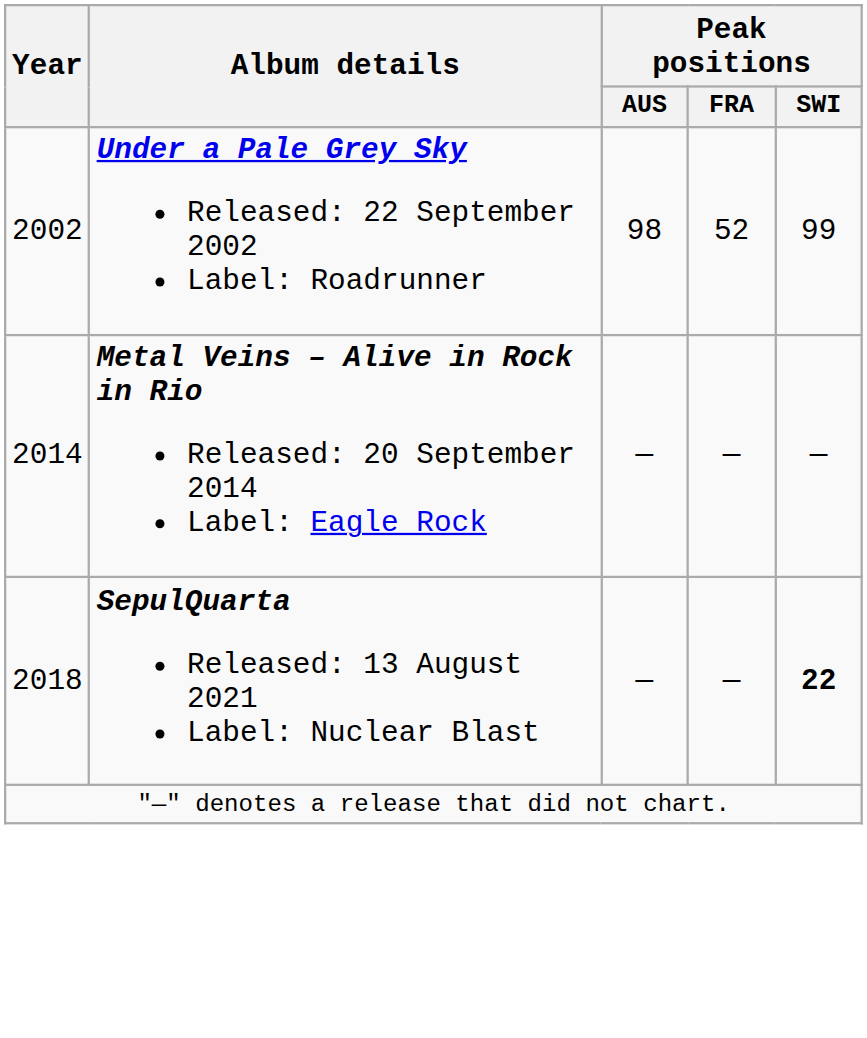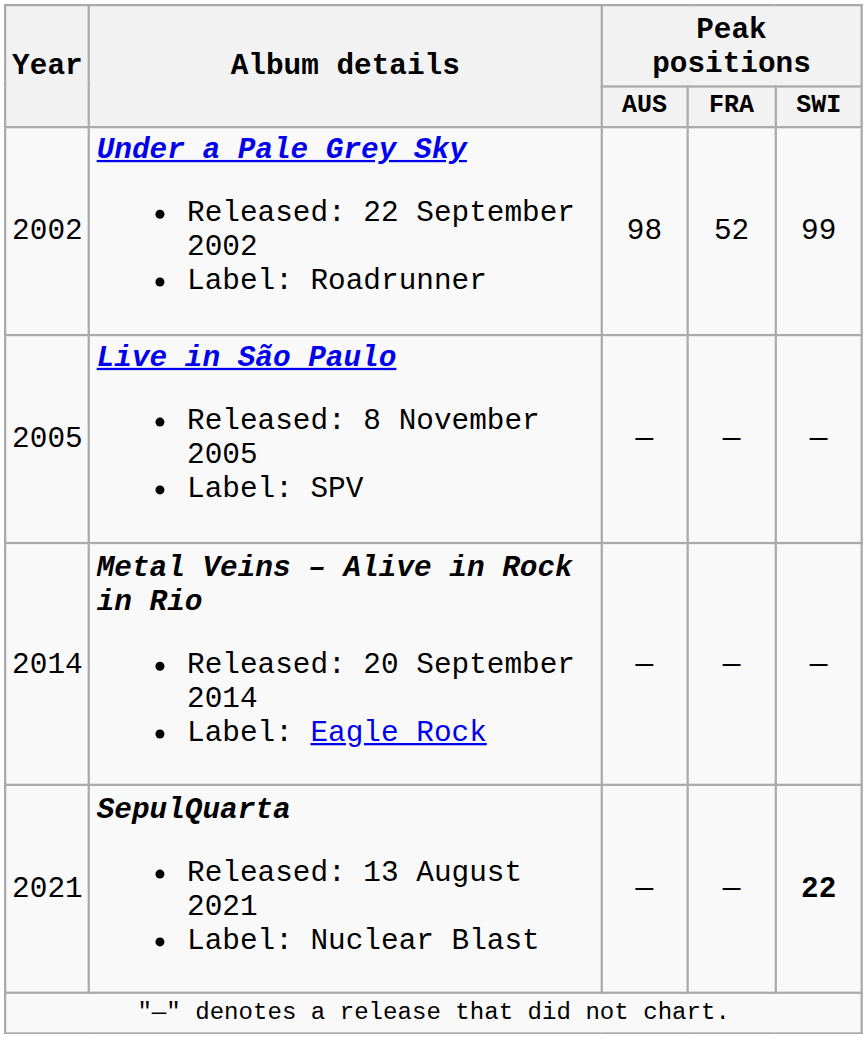 <table class ="wikitable">
 <tr>
 <th rowspan="2">Year</th>
 <th rowspan="2" style="width:220px;">Album details</th>
 <th colspan="3">Peak<br>positions</th>
 </tr>
 <tr>
 <th style="width:3em;font-size:85%">AUS<br></th>
 <th style="width:3em;font-size:85%">FRA<br></th>
 <th style="width:3em;font-size:85%">SWI<br></th>
 </tr>
 <tr>
 <td>2002</td>
 <td><strong><em><a href='#'>Under a Pale Grey Sky</a></em></strong><br><ul><li>Released: 22 September 2002</li><li>Label: Roadrunner</li></ul></td>
 <td style="text-align:center;">98</td>
 <td style="text-align:center;">52</td>
 <td style="text-align:center;">99</td>
 </tr>
 <tr>
+<td>2005</td>
+<td><strong><em><a href='#'>Live in São Paulo</a></em></strong><br><ul><li>Released: 8 November 2005</li><li>Label: SPV</li></ul></td>
+<td style="text-align:center;">—</td>
+<td style="text-align:center;">—</td>
+<td style="text-align:center;">—</td>
+</tr>
+<tr>
 <td>2014</td>
 <td><strong><em>Metal Veins – Alive in Rock in Rio</em></strong><br><ul><li>Released: 20 September 2014</li><li>Label: <a href='#'>Eagle Rock</a></li></ul></td>
 <td style="text-align:center;">—</td>
 <td style="text-align:center;">—</td>
 <td style="text-align:center;">—</td>
 </tr>
 <tr>
-<td>2018</td>
+<td>2021</td>
 <td><strong><em>SepulQuarta</em></strong><br><ul><li>Released: 13 August 2021</li><li>Label: Nuclear Blast</li></ul></td>
 <td style="text-align:center;">—</td>
 <td style="text-align:center;">—</td>
 <td style="text-align:center;"><strong>22</strong></td>
 </tr>
 <tr>
 <td colspan="5" style="text-align:center; font-size:8pt;">"—" denotes a release that did not chart.</td>
 </tr>
 </table>
